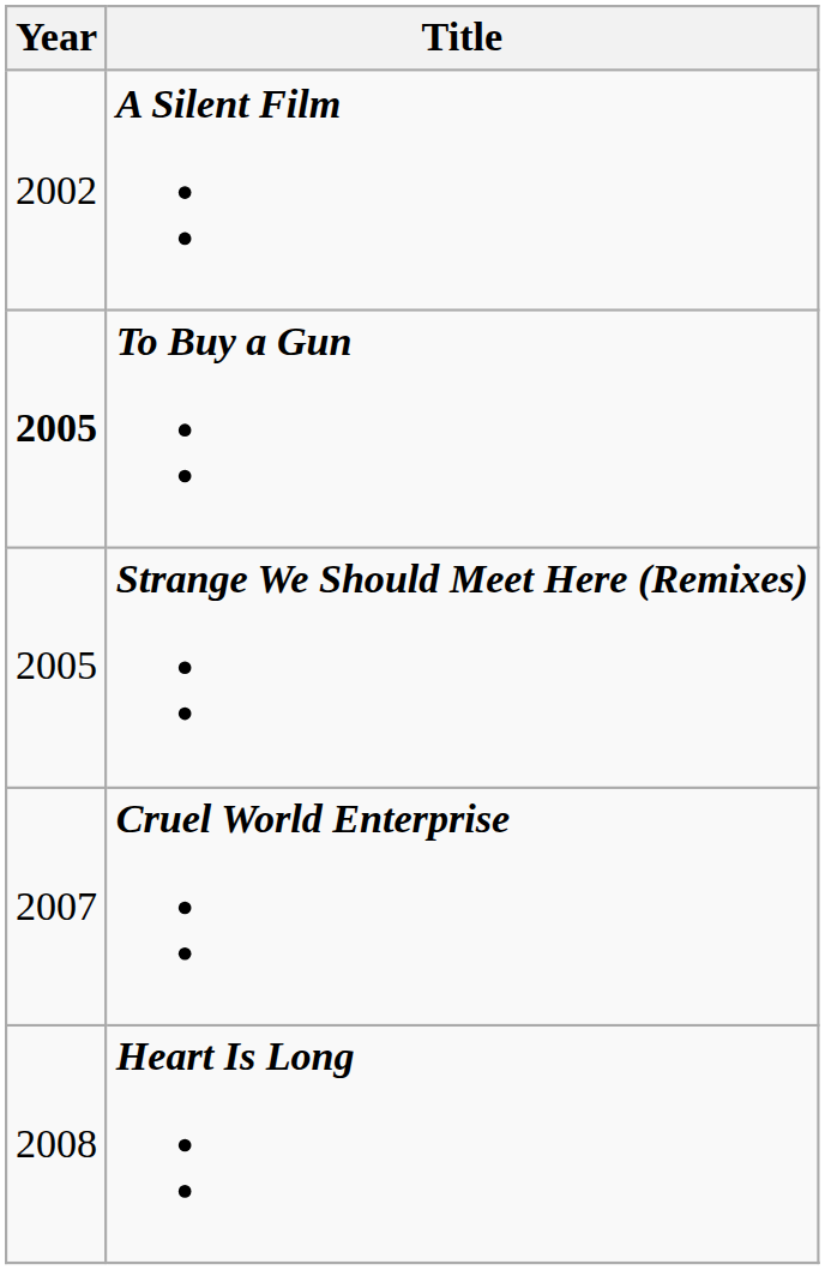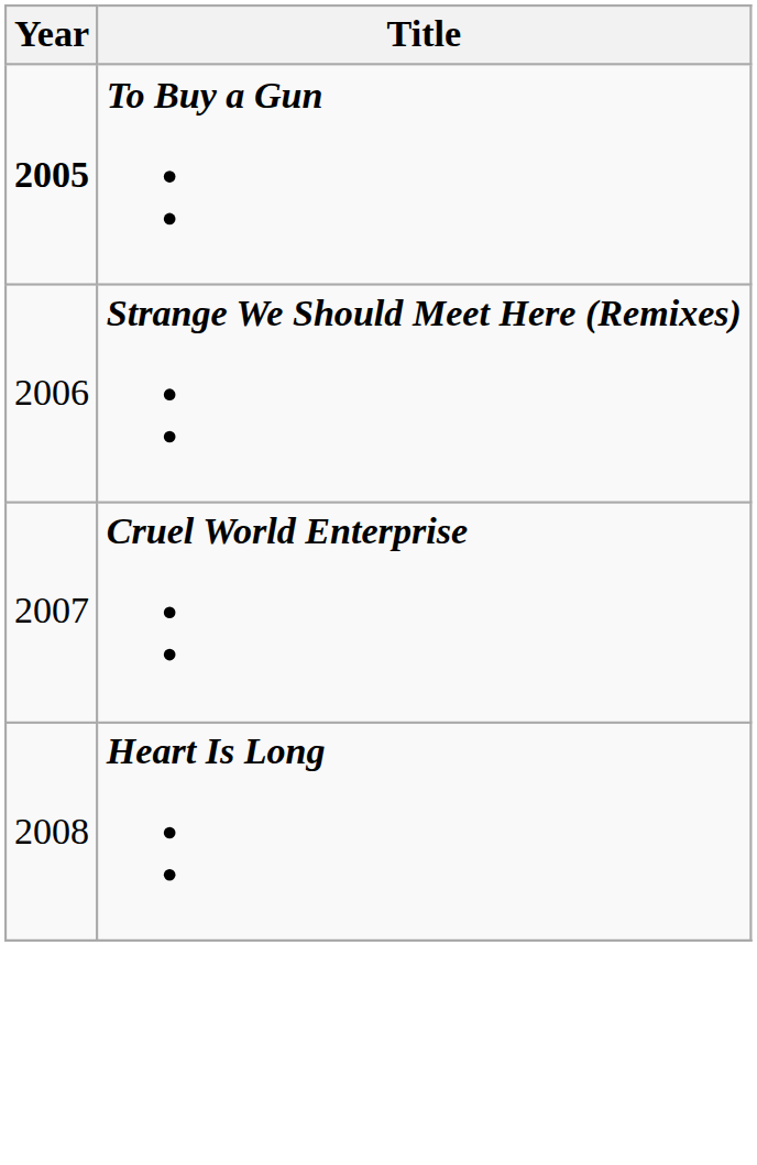 <table class="wikitable">
 <tr>
 <th>Year</th>
 <th>Title</th>
 </tr>
 <tr>
-<td align="center">2002</td>
-<td><strong><em>A Silent Film</em></strong><br><ul><li></li><li></li></ul></td>
-</tr>
-<tr>
 <td align="center"><strong>2005</strong></td>
 <td><strong><em>To Buy a Gun</em></strong><br><ul><li></li><li></li></ul></td>
 </tr>
 <tr>
-<td align="center">2005</td>
+<td align="center">2006</td>
 <td><strong><em>Strange We Should Meet Here (Remixes)</em></strong><br><ul><li></li><li></li></ul></td>
 </tr>
 <tr>
 <td align="center">2007</td>
 <td><strong><em>Cruel World Enterprise</em></strong><br><ul><li></li><li></li></ul></td>
 </tr>
 <tr>
 <td align="center">2008</td>
 <td><strong><em>Heart Is Long</em></strong><br><ul><li></li><li></li></ul></td>
 </tr>
 <tr>
 </tr>
 </table>
